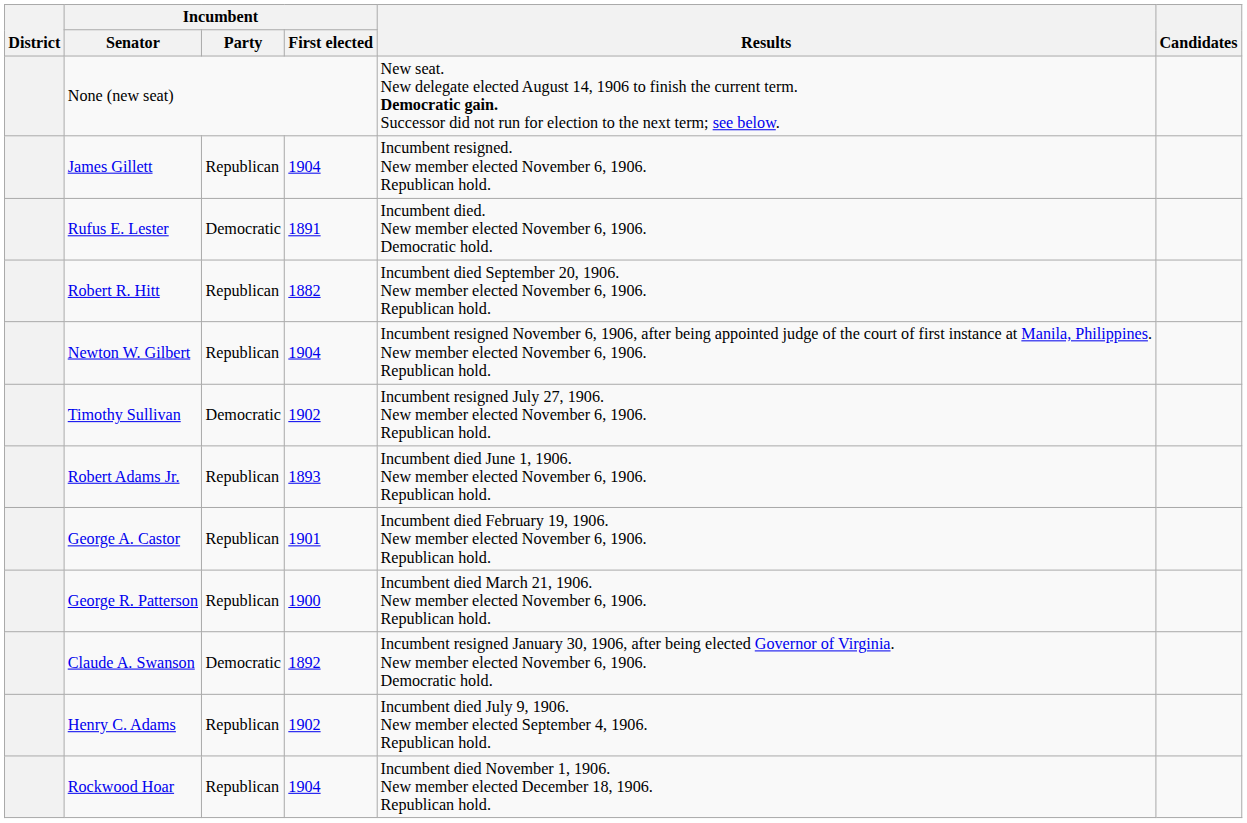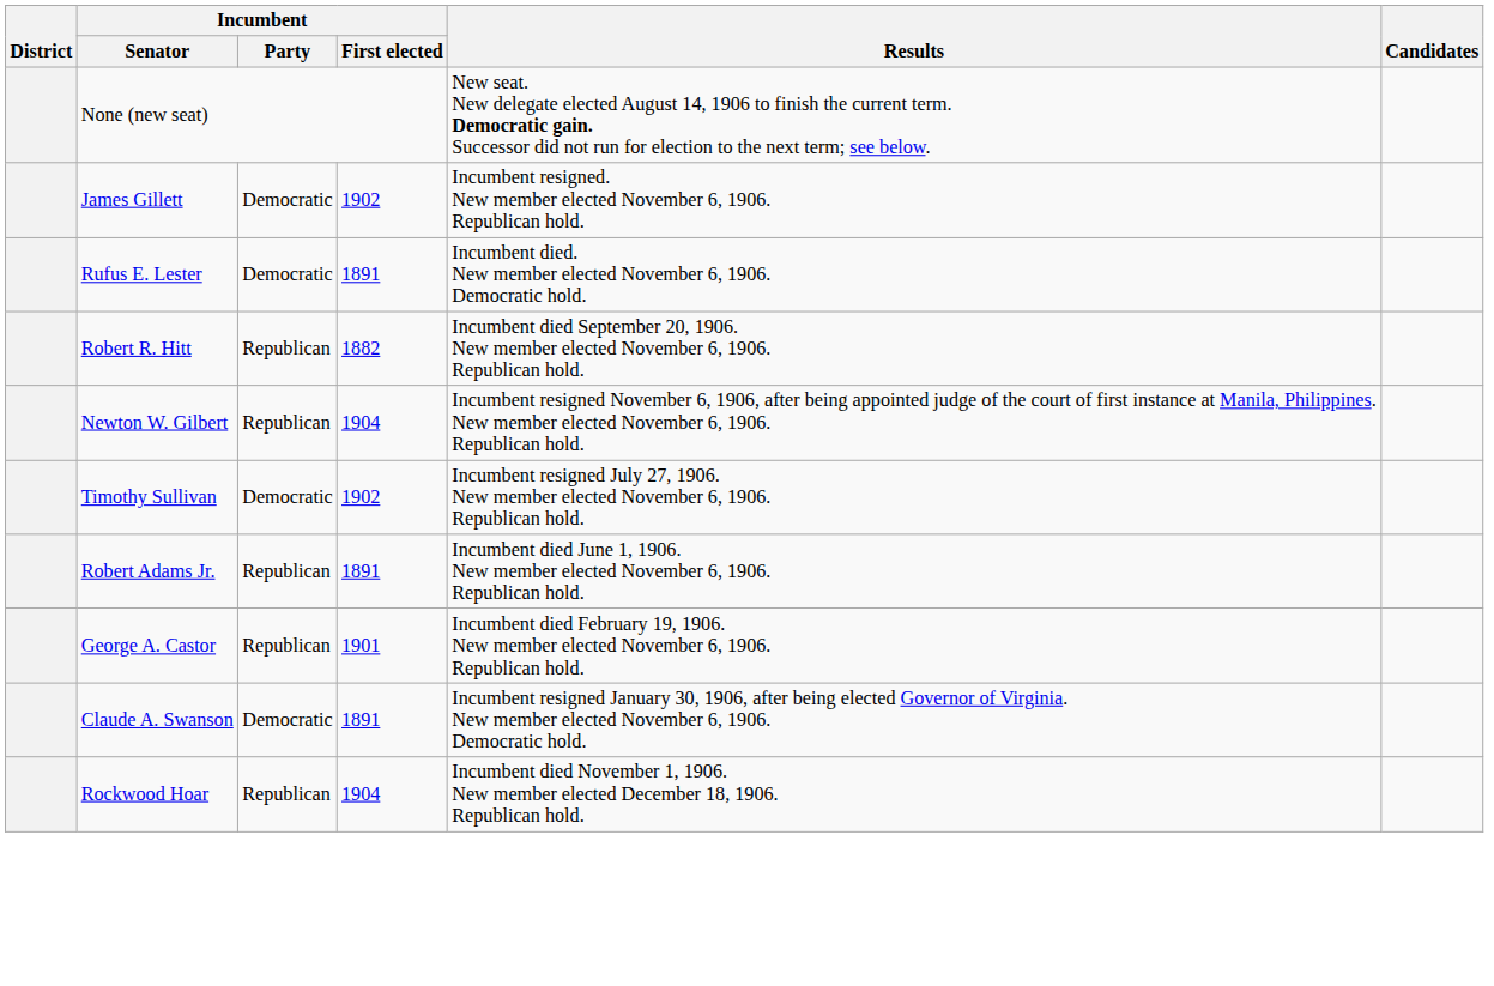 <table class=wikitable>
 <tr valign=bottom>
 <th rowspan=2>District</th>
 <th colspan=3>Incumbent</th>
 <th rowspan=2>Results</th>
 <th rowspan=2>Candidates</th>
 </tr>
 <tr>
 <th>Senator</th>
 <th>Party</th>
 <th>First elected</th>
 </tr>
 <tr>
 <th></th>
 <td colspan=3>None (new seat)</td>
 <td>New seat.<br>New delegate elected August 14, 1906 to finish the current term.<br><strong>Democratic gain.</strong><br>Successor did not run for election to the next term; <a href='#'>see below</a>.</td>
 <td nowrap></td>
 </tr>
 <tr>
 <th></th>
 <td><a href='#'>James Gillett</a></td>
-<td>Republican</td>
-<td><a href='#'>1904</a></td>
+<td>Democratic</td>
+<td><a href='#'>1902</a></td>
 <td>Incumbent resigned.<br>New member elected November 6, 1906.<br>Republican hold.</td>
 <td nowrap></td>
 </tr>
 <tr>
 <th></th>
 <td><a href='#'>Rufus E. Lester</a></td>
 <td>Democratic</td>
 <td><a href='#'>1891</a></td>
 <td>Incumbent died.<br>New member elected November 6, 1906.<br>Democratic hold.</td>
 <td nowrap></td>
 </tr>
 <tr>
 <th></th>
 <td><a href='#'>Robert R. Hitt</a></td>
 <td>Republican</td>
 <td><a href='#'>1882</a></td>
 <td>Incumbent died September 20, 1906.<br>New member elected November 6, 1906.<br>Republican hold.</td>
 <td nowrap></td>
 </tr>
 <tr>
 <th></th>
 <td><a href='#'>Newton W. Gilbert</a></td>
 <td>Republican</td>
 <td><a href='#'>1904</a></td>
 <td>Incumbent resigned November 6, 1906, after being  appointed judge of the court of first instance at <a href='#'>Manila, Philippines</a>.<br>New member elected November 6, 1906.<br>Republican hold.</td>
 <td nowrap></td>
 </tr>
 <tr>
 <th></th>
 <td><a href='#'>Timothy Sullivan</a></td>
 <td>Democratic</td>
 <td><a href='#'>1902</a></td>
 <td>Incumbent resigned July 27, 1906.<br>New member elected November 6, 1906.<br>Republican hold.</td>
 <td nowrap></td>
 </tr>
 <tr>
 <th></th>
 <td><a href='#'>Robert Adams Jr.</a></td>
 <td>Republican</td>
-<td><a href='#'>1893</a></td>
+<td><a href='#'>1891</a></td>
 <td>Incumbent died June 1, 1906.<br>New member elected November 6, 1906.<br>Republican hold.</td>
 <td nowrap></td>
 </tr>
 <tr>
 <th></th>
 <td><a href='#'>George A. Castor</a></td>
 <td>Republican</td>
 <td><a href='#'>1901</a></td>
 <td>Incumbent died February 19, 1906.<br>New member elected November 6, 1906.<br>Republican hold.</td>
 <td nowrap></td>
 </tr>
 <tr>
 <th></th>
-<td><a href='#'>George R. Patterson</a></td>
-<td>Republican</td>
-<td><a href='#'>1900</a></td>
-<td>Incumbent died March 21, 1906.<br>New member elected November 6, 1906.<br>Republican hold.</td>
-<td nowrap></td>
-</tr>
-<tr>
-<th></th>
 <td><a href='#'>Claude A. Swanson</a></td>
 <td>Democratic</td>
-<td><a href='#'>1892</a></td>
+<td><a href='#'>1891</a></td>
 <td>Incumbent resigned January 30, 1906, after being elected <a href='#'>Governor of Virginia</a>.<br>New member elected November 6, 1906.<br>Democratic hold.</td>
-<td nowrap></td>
-</tr>
-<tr>
-<th></th>
-<td><a href='#'>Henry C. Adams</a></td>
-<td>Republican</td>
-<td><a href='#'>1902</a></td>
-<td>Incumbent died July 9, 1906.<br>New member elected September 4, 1906.<br>Republican hold.</td>
 <td nowrap></td>
 </tr>
 <tr>
 <th></th>
 <td><a href='#'>Rockwood Hoar</a></td>
 <td>Republican</td>
 <td><a href='#'>1904</a></td>
 <td>Incumbent died November 1, 1906.<br>New member elected December 18, 1906.<br>Republican hold.</td>
 <td nowrap></td>
 </tr>
 </table>
